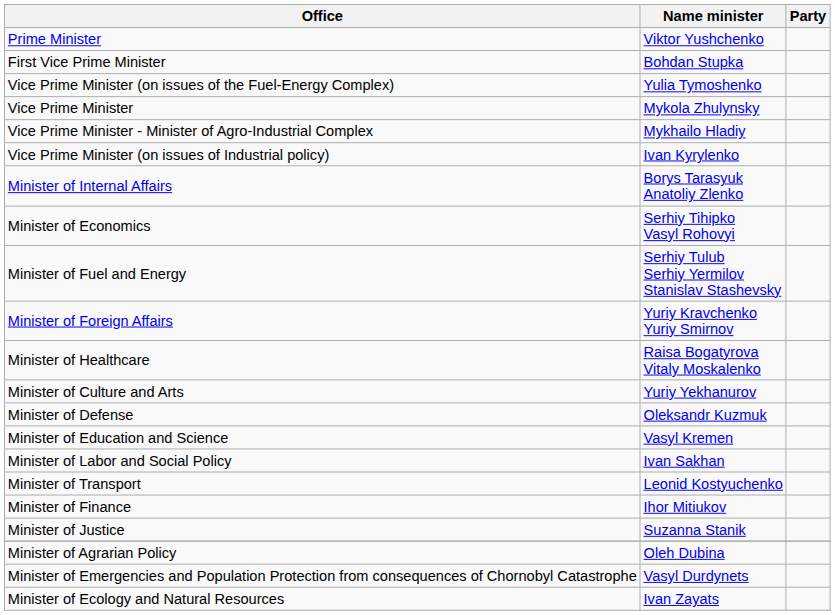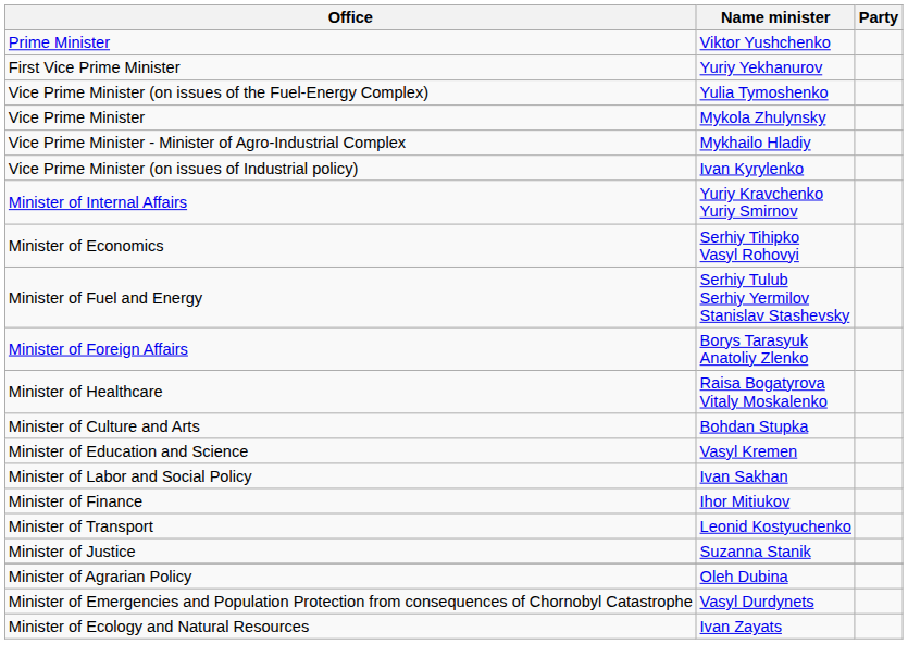 <table class="wikitable" style="font-size: 95%;">
 <tr>
 <th>Office</th>
 <th>Name minister</th>
 <th>Party</th>
 </tr>
 <tr>
 <td><a href='#'>Prime Minister</a></td>
 <td><a href='#'>Viktor Yushchenko</a></td>
 <td></td>
 </tr>
 <tr>
 <td>First Vice Prime Minister</td>
-<td><a href='#'>Bohdan Stupka</a></td>
+<td><a href='#'>Yuriy Yekhanurov</a></td>
 <td></td>
 </tr>
 <tr>
 <td>Vice Prime Minister (on issues of the Fuel-Energy Complex)</td>
 <td><a href='#'>Yulia Tymoshenko</a></td>
 <td></td>
 </tr>
 <tr>
 <td>Vice Prime Minister</td>
 <td><a href='#'>Mykola Zhulynsky</a></td>
 <td></td>
 </tr>
 <tr>
 <td>Vice Prime Minister - Minister of Agro-Industrial Complex</td>
 <td><a href='#'>Mykhailo Hladiy</a></td>
 <td></td>
 </tr>
 <tr>
 <td>Vice Prime Minister (on issues of Industrial policy)</td>
 <td><a href='#'>Ivan Kyrylenko</a></td>
 <td></td>
 </tr>
 <tr>
 <td><a href='#'>Minister of Internal Affairs</a></td>
-<td><a href='#'>Borys Tarasyuk</a><br><a href='#'>Anatoliy Zlenko</a></td>
+<td><a href='#'>Yuriy Kravchenko</a><br><a href='#'>Yuriy Smirnov</a></td>
 <td></td>
 </tr>
 <tr>
 <td>Minister of Economics</td>
 <td><a href='#'>Serhiy Tihipko</a><br><a href='#'>Vasyl Rohovyi</a></td>
 <td></td>
 </tr>
 <tr>
 <td>Minister of Fuel and Energy</td>
 <td><a href='#'>Serhiy Tulub</a><br><a href='#'>Serhiy Yermilov</a><br><a href='#'>Stanislav Stashevsky</a></td>
 <td></td>
 </tr>
 <tr>
 <td><a href='#'>Minister of Foreign Affairs</a></td>
-<td><a href='#'>Yuriy Kravchenko</a><br><a href='#'>Yuriy Smirnov</a></td>
+<td><a href='#'>Borys Tarasyuk</a><br><a href='#'>Anatoliy Zlenko</a></td>
 <td></td>
 </tr>
 <tr>
 <td>Minister of Healthcare</td>
 <td><a href='#'>Raisa Bogatyrova</a><br><a href='#'>Vitaly Moskalenko</a></td>
 <td></td>
 </tr>
 <tr>
 <td>Minister of Culture and Arts</td>
-<td><a href='#'>Yuriy Yekhanurov</a></td>
-<td></td>
-</tr>
-<tr>
-<td>Minister of Defense</td>
-<td><a href='#'>Oleksandr Kuzmuk</a></td>
+<td><a href='#'>Bohdan Stupka</a></td>
 <td></td>
 </tr>
 <tr>
 <td>Minister of Education and Science</td>
 <td><a href='#'>Vasyl Kremen</a></td>
 <td></td>
 </tr>
 <tr>
 <td>Minister of Labor and Social Policy</td>
 <td><a href='#'>Ivan Sakhan</a></td>
 <td></td>
 </tr>
 <tr>
-<td>Minister of Transport</td>
-<td><a href='#'>Leonid Kostyuchenko</a></td>
+<td>Minister of Finance</td>
+<td><a href='#'>Ihor Mitiukov</a></td>
 <td></td>
 </tr>
 <tr>
-<td>Minister of Finance</td>
-<td><a href='#'>Ihor Mitiukov</a></td>
+<td>Minister of Transport</td>
+<td><a href='#'>Leonid Kostyuchenko</a></td>
 <td></td>
 </tr>
 <tr>
 <td>Minister of Justice</td>
 <td><a href='#'>Suzanna Stanik</a></td>
 <td></td>
 </tr>
 <tr>
 </tr>
 <tr>
 <td>Minister of Agrarian Policy</td>
 <td><a href='#'>Oleh Dubina</a></td>
 <td></td>
 </tr>
 <tr>
 <td>Minister of Emergencies and Population Protection from consequences of Chornobyl Catastrophe</td>
 <td><a href='#'>Vasyl Durdynets</a></td>
 <td></td>
 </tr>
 <tr>
 <td>Minister of Ecology and Natural Resources</td>
 <td><a href='#'>Ivan Zayats</a></td>
 <td></td>
 </tr>
 </table>
